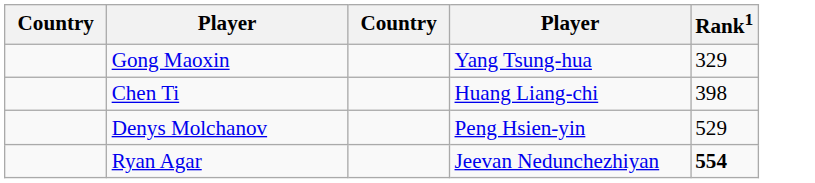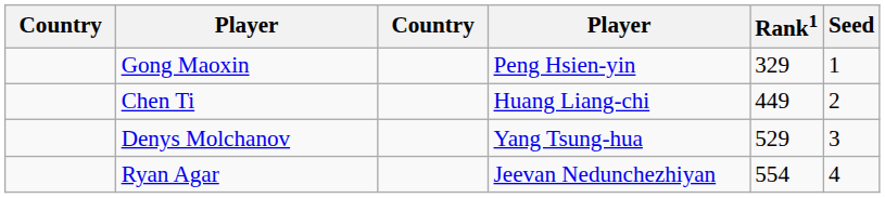 <table class="sortable wikitable">
 <tr>
 <th width="70">Country</th>
 <th width="175">Player</th>
 <th width="70">Country</th>
 <th width="175">Player</th>
 <th>Rank<sup>1</sup></th>
+<th>Seed</th>
 </tr>
 <tr>
 <td></td>
 <td><a href='#'>Gong Maoxin</a></td>
 <td></td>
-<td><a href='#'>Yang Tsung-hua</a></td>
+<td><a href='#'>Peng Hsien-yin</a></td>
 <td>329</td>
+<td>1</td>
 </tr>
 <tr>
 <td></td>
 <td><a href='#'>Chen Ti</a></td>
 <td></td>
 <td><a href='#'>Huang Liang-chi</a></td>
-<td>398</td>
+<td>449</td>
+<td>2</td>
 </tr>
 <tr>
 <td></td>
 <td><a href='#'>Denys Molchanov</a></td>
 <td></td>
-<td><a href='#'>Peng Hsien-yin</a></td>
+<td><a href='#'>Yang Tsung-hua</a></td>
 <td>529</td>
+<td>3</td>
 </tr>
 <tr>
 <td></td>
 <td><a href='#'>Ryan Agar</a></td>
 <td></td>
 <td><a href='#'>Jeevan Nedunchezhiyan</a></td>
-<td><strong>554</strong></td>
+<td>554</td>
+<td>4</td>
 </tr>
 </table>
